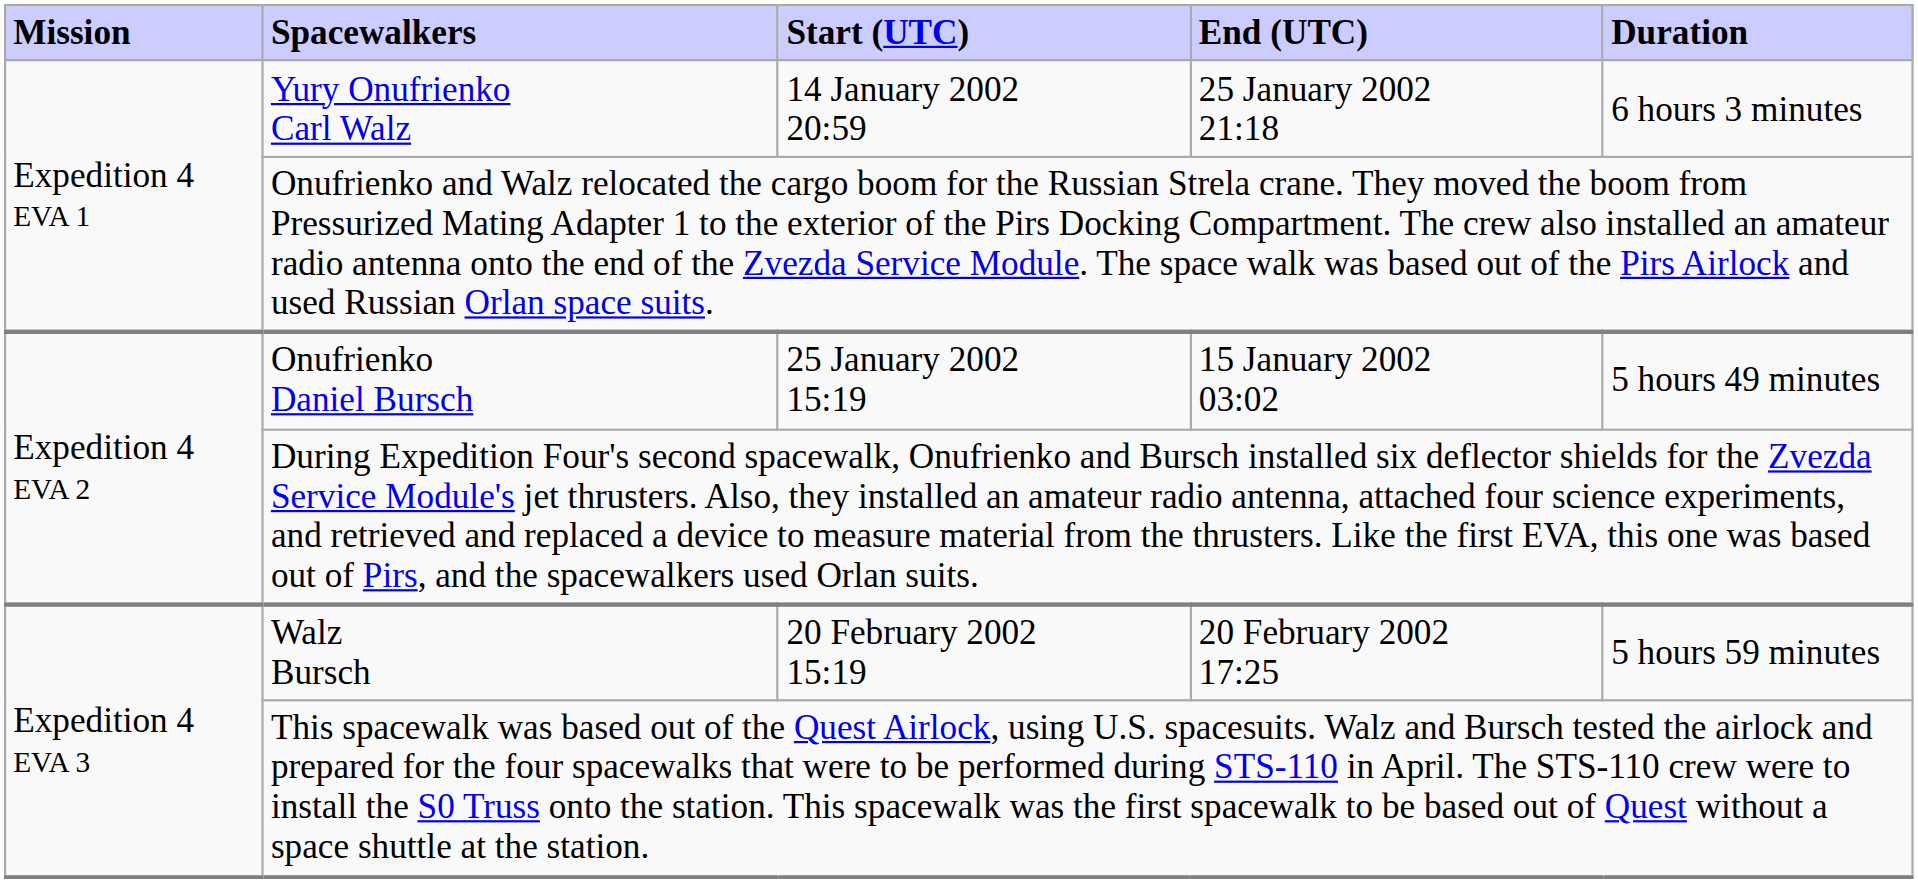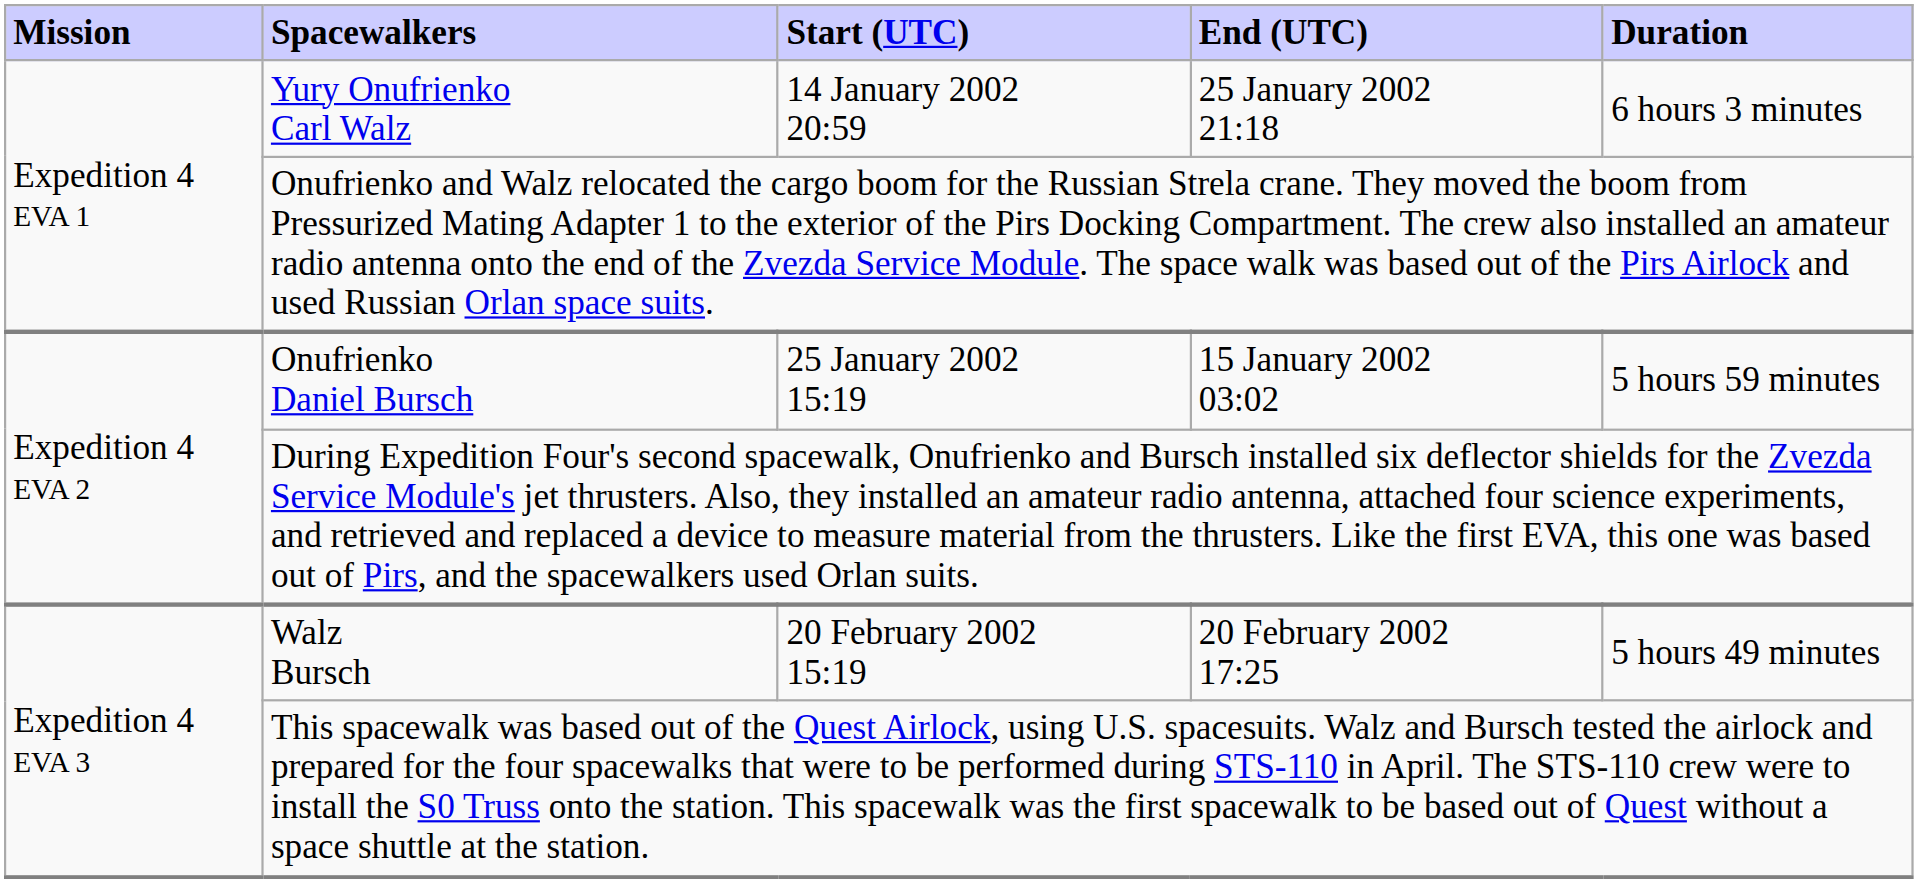 <table class="wikitable">
 <tr>
 <th width="10%" style="background:#ccccff;color:black;text-align:left"><strong>Mission</strong></th>
 <th width="20%" style="background:#ccccff;color:black;text-align:left"><strong>Spacewalkers</strong></th>
 <th width="16%" style="background:#ccccff;color:black;text-align:left"><strong>Start (<a href='#'>UTC</a>)</strong></th>
 <th width="16%" style="background:#ccccff;color:black;text-align:left"><strong>End (UTC)</strong></th>
 <th width="12%" style="background:#ccccff;color:black;text-align:left"><strong>Duration</strong></th>
 </tr>
 <tr>
 <td rowspan=2 style="border-bottom:2px solid grey;">Expedition 4<br><small>EVA 1</small><br></td>
 <td><a href='#'>Yury Onufrienko</a> <br> <a href='#'>Carl Walz</a></td>
 <td>14 January 2002 <br> 20:59</td>
 <td>25 January 2002 <br> 21:18</td>
 <td>6 hours 3 minutes</td>
 </tr>
 <tr>
 <td colspan=4 style="border-bottom:2px solid grey;">Onufrienko and Walz relocated the cargo boom for the Russian Strela crane. They moved the boom from Pressurized Mating Adapter 1 to the exterior of the Pirs Docking Compartment. The crew also installed an amateur radio antenna onto the end of the <a href='#'>Zvezda Service Module</a>. The space walk was based out of the <a href='#'>Pirs Airlock</a> and used Russian <a href='#'>Orlan space suits</a>.</td>
 </tr>
 <tr>
 <td rowspan=2 style="border-bottom:2px solid grey;">Expedition 4<br><small>EVA 2</small><br></td>
 <td>Onufrienko <br> <a href='#'>Daniel Bursch</a></td>
 <td>25 January 2002 <br> 15:19</td>
 <td>15 January 2002 <br> 03:02</td>
-<td>5 hours 49 minutes</td>
+<td>5 hours 59 minutes</td>
 </tr>
 <tr>
 <td colspan=4 style="border-bottom:2px solid grey;">During Expedition Four's second spacewalk, Onufrienko and Bursch installed six deflector shields for the <a href='#'>Zvezda Service Module's</a> jet thrusters. Also, they installed an amateur radio antenna, attached four science experiments, and retrieved and replaced a device to measure material from the thrusters. Like the first EVA, this one was based out of <a href='#'>Pirs</a>, and the spacewalkers used Orlan suits.</td>
 </tr>
 <tr>
 <td rowspan=2 style="border-bottom:2px solid grey;">Expedition 4<br><small>EVA 3</small><br></td>
 <td>Walz <br> Bursch</td>
 <td>20 February 2002 <br> 15:19</td>
 <td>20 February 2002 <br> 17:25</td>
-<td>5 hours 59 minutes</td>
+<td>5 hours 49 minutes</td>
 </tr>
 <tr>
 <td colspan=4 style="border-bottom:2px solid grey;">This spacewalk was based out of the <a href='#'>Quest Airlock</a>, using U.S. spacesuits. Walz and Bursch tested the airlock and prepared for the four spacewalks that were to be performed during <a href='#'>STS-110</a> in April. The STS-110 crew were to install the <a href='#'>S0 Truss</a> onto the station. This spacewalk was the first spacewalk to be based out of <a href='#'>Quest</a> without a space shuttle at the station.</td>
 </tr>
 </table>
